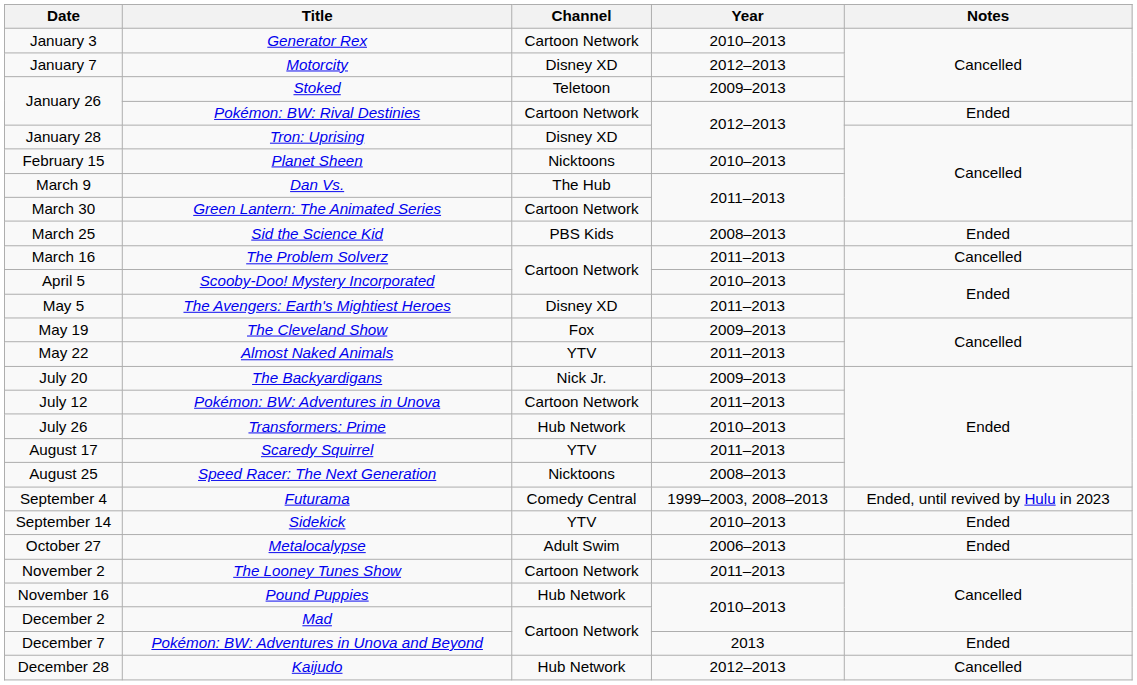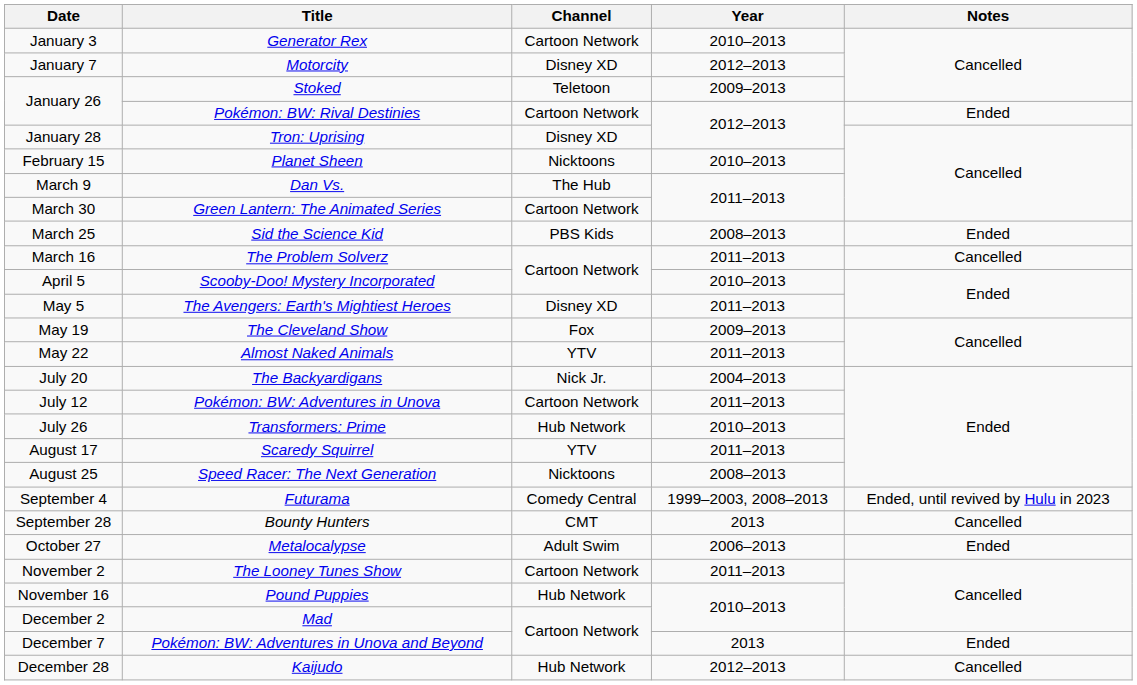 <table class="wikitable sortable" style="text-align: center" width="75%">
 <tr>
 <th scope="col">Date</th>
 <th scope="col">Title</th>
 <th scope="col">Channel</th>
 <th scope="col">Year</th>
 <th scope="col">Notes</th>
 </tr>
 <tr>
 <td>January 3</td>
 <td><em><a href='#'>Generator Rex</a></em></td>
 <td>Cartoon Network</td>
 <td>2010–2013</td>
 <td rowspan=3>Cancelled</td>
 </tr>
 <tr>
 <td>January 7</td>
 <td><em><a href='#'>Motorcity</a></em></td>
 <td>Disney XD</td>
 <td>2012–2013</td>
 </tr>
 <tr>
 <td rowspan=2>January 26</td>
 <td><em><a href='#'>Stoked</a></em></td>
 <td>Teletoon</td>
 <td>2009–2013</td>
 </tr>
 <tr>
 <td><em><a href='#'>Pokémon: BW: Rival Destinies</a></em></td>
 <td>Cartoon Network</td>
 <td rowspan=2>2012–2013</td>
 <td>Ended</td>
 </tr>
 <tr>
 <td>January 28</td>
 <td><em><a href='#'>Tron: Uprising</a></em></td>
 <td>Disney XD</td>
 <td rowspan=4>Cancelled</td>
 </tr>
 <tr>
 <td>February 15</td>
 <td><em><a href='#'>Planet Sheen</a></em></td>
 <td>Nicktoons</td>
 <td>2010–2013</td>
 </tr>
 <tr>
 <td>March 9</td>
 <td><em><a href='#'>Dan Vs.</a></em></td>
 <td>The Hub</td>
 <td rowspan=2>2011–2013</td>
 </tr>
 <tr>
 <td>March 30</td>
 <td><em><a href='#'>Green Lantern: The Animated Series</a></em></td>
 <td>Cartoon Network</td>
 </tr>
 <tr>
 <td>March 25</td>
 <td><em><a href='#'>Sid the Science Kid</a></em></td>
 <td>PBS Kids</td>
 <td>2008–2013</td>
 <td>Ended</td>
 </tr>
 <tr>
 <td>March 16</td>
 <td><em><a href='#'>The Problem Solverz</a></em></td>
 <td rowspan=2>Cartoon Network</td>
 <td>2011–2013</td>
 <td>Cancelled</td>
 </tr>
 <tr>
 <td>April 5</td>
 <td><em><a href='#'>Scooby-Doo! Mystery Incorporated</a></em></td>
 <td>2010–2013</td>
 <td rowspan=2>Ended</td>
 </tr>
 <tr>
 <td>May 5</td>
 <td><em><a href='#'>The Avengers: Earth's Mightiest Heroes</a></em></td>
 <td>Disney XD</td>
 <td>2011–2013</td>
 </tr>
 <tr>
 <td>May 19</td>
 <td><em><a href='#'>The Cleveland Show</a></em></td>
 <td>Fox</td>
 <td>2009–2013</td>
 <td rowspan=2>Cancelled</td>
 </tr>
 <tr>
 <td>May 22</td>
 <td><em><a href='#'>Almost Naked Animals</a></em></td>
 <td>YTV</td>
 <td>2011–2013</td>
 </tr>
 <tr>
 <td>July 20</td>
 <td><em><a href='#'>The Backyardigans</a></em></td>
 <td>Nick Jr.</td>
-<td>2009–2013</td>
+<td>2004–2013</td>
 <td rowspan=5>Ended</td>
 </tr>
 <tr>
 <td>July 12</td>
 <td><em><a href='#'>Pokémon: BW: Adventures in Unova</a></em></td>
 <td>Cartoon Network</td>
 <td>2011–2013</td>
 </tr>
 <tr>
 <td>July 26</td>
 <td><em><a href='#'>Transformers: Prime</a></em></td>
 <td>Hub Network</td>
 <td>2010–2013</td>
 </tr>
 <tr>
 <td>August 17</td>
 <td><em><a href='#'>Scaredy Squirrel</a></em></td>
 <td>YTV</td>
 <td>2011–2013</td>
 </tr>
 <tr>
 <td>August 25</td>
 <td><em><a href='#'>Speed Racer: The Next Generation</a></em></td>
 <td>Nicktoons</td>
 <td>2008–2013</td>
 </tr>
 <tr>
 <td>September 4</td>
 <td><em><a href='#'>Futurama</a></em></td>
 <td>Comedy Central</td>
 <td>1999–2003, 2008–2013</td>
 <td>Ended, until revived by <a href='#'>Hulu</a> in 2023</td>
 </tr>
 <tr>
-<td>September 14</td>
-<td><em><a href='#'>Sidekick</a></em></td>
-<td>YTV</td>
-<td>2010–2013</td>
-<td>Ended</td>
+<td>September 28</td>
+<td><em>Bounty Hunters</em></td>
+<td>CMT</td>
+<td>2013</td>
+<td>Cancelled</td>
 </tr>
 <tr>
 <td>October 27</td>
 <td><em><a href='#'>Metalocalypse</a></em></td>
 <td>Adult Swim</td>
 <td>2006–2013</td>
 <td>Ended</td>
 </tr>
 <tr>
 <td>November 2</td>
 <td><em><a href='#'>The Looney Tunes Show</a></em></td>
 <td>Cartoon Network</td>
 <td>2011–2013</td>
 <td rowspan=3>Cancelled</td>
 </tr>
 <tr>
 <td>November 16</td>
 <td><em><a href='#'>Pound Puppies</a></em></td>
 <td>Hub Network</td>
 <td rowspan=2>2010–2013</td>
 </tr>
 <tr>
 <td>December 2</td>
 <td><em><a href='#'>Mad</a></em></td>
 <td rowspan=2>Cartoon Network</td>
 </tr>
 <tr>
 <td>December 7</td>
 <td><em><a href='#'>Pokémon: BW: Adventures in Unova and Beyond</a></em></td>
 <td>2013</td>
 <td>Ended</td>
 </tr>
 <tr>
 <td>December 28</td>
 <td><em><a href='#'>Kaijudo</a></em></td>
 <td>Hub Network</td>
 <td>2012–2013</td>
 <td>Cancelled</td>
 </tr>
 </table>
